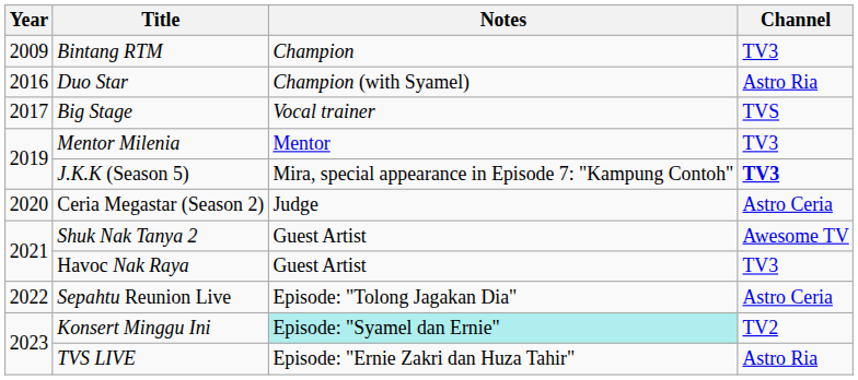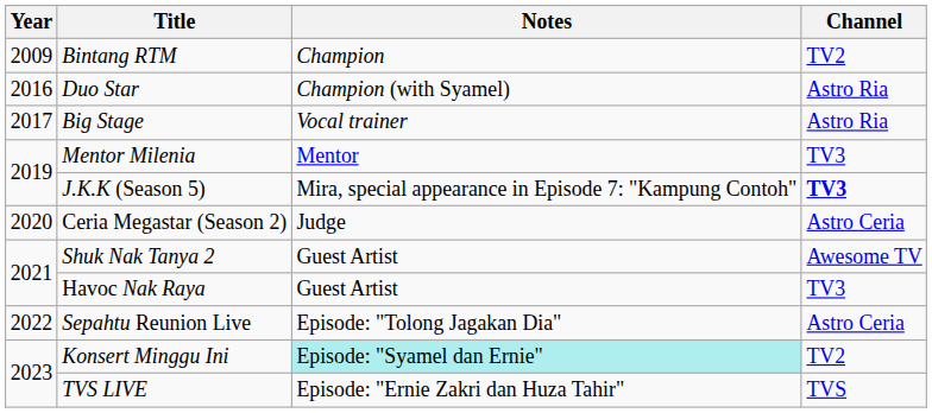 <table class="wikitable">
 <tr>
 <th>Year</th>
 <th>Title</th>
 <th>Notes</th>
 <th>Channel</th>
 </tr>
 <tr>
 <td>2009</td>
 <td><em>Bintang RTM</em></td>
 <td><em>Champion</em></td>
-<td><a href='#'>TV3</a></td>
+<td><a href='#'>TV2</a></td>
 </tr>
 <tr>
 <td>2016</td>
 <td><em>Duo Star</em></td>
 <td><em>Champion</em> (with Syamel)</td>
 <td><a href='#'>Astro Ria</a></td>
 </tr>
 <tr>
 <td>2017</td>
 <td><em>Big Stage</em></td>
 <td><em>Vocal trainer</em></td>
-<td><a href='#'>TVS</a></td>
+<td><a href='#'>Astro Ria</a></td>
 </tr>
 <tr>
 <td rowspan="2">2019</td>
 <td><em>Mentor Milenia</em></td>
 <td><a href='#'>Mentor</a></td>
 <td><a href='#'>TV3</a></td>
 </tr>
 <tr>
 <td><em>J.K.K</em> (Season 5)</td>
 <td>Mira, special appearance in Episode 7: "Kampung Contoh"</td>
 <td><strong><a href='#'>TV3</a></strong></td>
 </tr>
 <tr>
 <td>2020</td>
 <td>Ceria Megastar (Season 2)</td>
 <td>Judge</td>
 <td><a href='#'>Astro Ceria</a></td>
 </tr>
 <tr>
 <td rowspan="2">2021</td>
 <td><em>Shuk Nak Tanya 2</em></td>
 <td>Guest Artist</td>
 <td><a href='#'>Awesome TV</a></td>
 </tr>
 <tr>
 <td>Havoc <em>Nak Raya</em></td>
 <td>Guest Artist</td>
 <td><a href='#'>TV3</a></td>
 </tr>
 <tr>
 <td>2022</td>
 <td><em>Sepahtu</em> Reunion Live</td>
 <td>Episode: "Tolong Jagakan Dia"</td>
 <td><a href='#'>Astro Ceria</a></td>
 </tr>
 <tr>
 <td rowspan="2">2023</td>
 <td><em>Konsert Minggu Ini</em></td>
 <td style="background: paleturquoise;">Episode: "Syamel dan Ernie"</td>
 <td><a href='#'>TV2</a></td>
 </tr>
 <tr>
 <td><em>TVS LIVE</em></td>
 <td>Episode: "Ernie Zakri dan Huza Tahir"</td>
-<td><a href='#'>Astro Ria</a></td>
+<td><a href='#'>TVS</a></td>
 </tr>
 </table>
